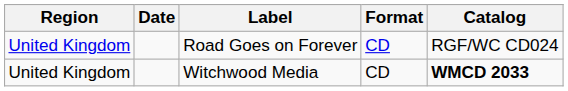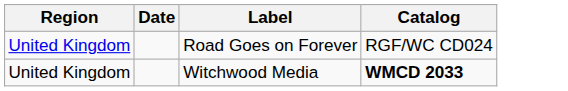 <table class="wikitable">
 <tr>
 <th>Region</th>
 <th>Date</th>
 <th>Label</th>
-<th>Format</th>
 <th>Catalog</th>
 </tr>
 <tr>
 <td><a href='#'>United Kingdom</a></td>
 <td></td>
 <td>Road Goes on Forever</td>
-<td><a href='#'>CD</a></td>
 <td>RGF/WC CD024</td>
 </tr>
 <tr>
 <td>United Kingdom</td>
 <td></td>
 <td>Witchwood Media</td>
-<td>CD</td>
 <td><strong>WMCD 2033</strong></td>
 </tr>
 </table>
